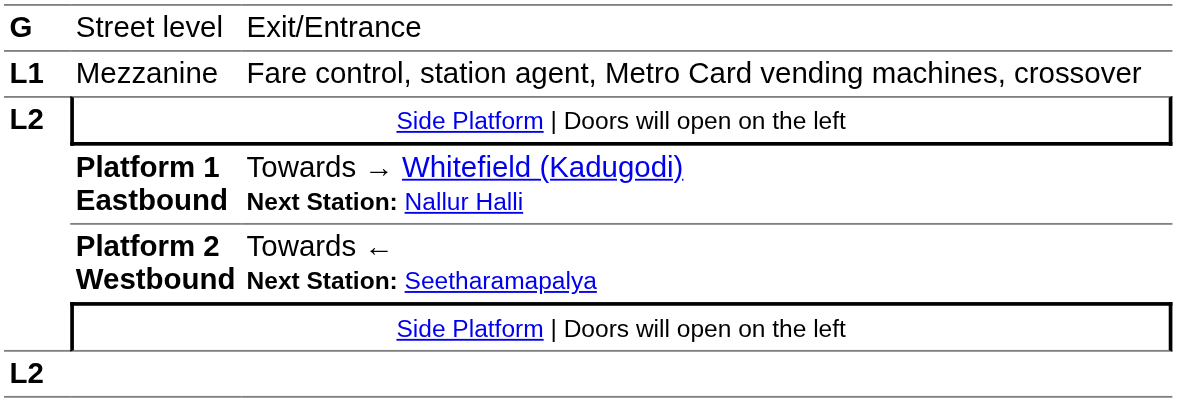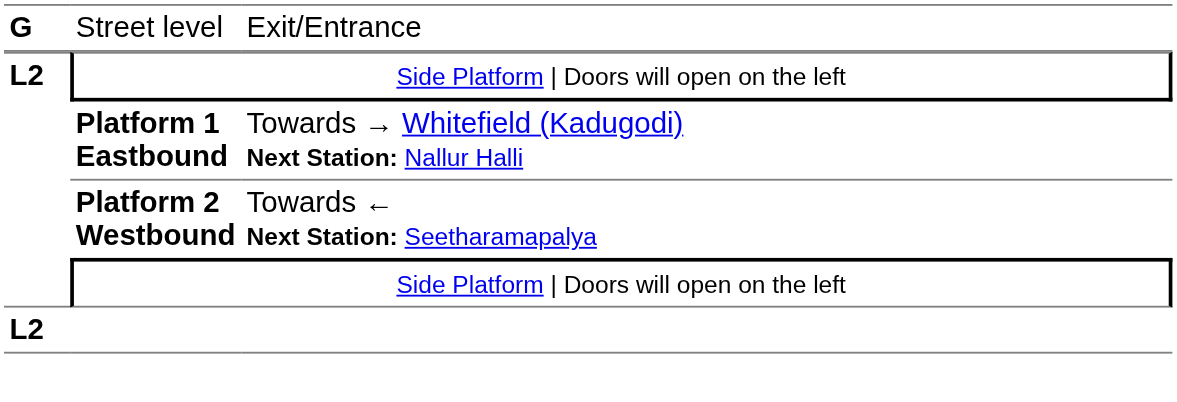 <table table border=0 cellspacing=0 cellpadding=3>
 <tr>
 <td style="border-bottom:solid 1px gray;border-top:solid 1px gray;" width=30 valign=top><strong>G</strong></td>
 <td style="border-top:solid 1px gray;border-bottom:solid 1px gray;" width=85 valign=top>Street level</td>
 <td style="border-top:solid 1px gray;border-bottom:solid 1px gray;" width=500 valign=top>Exit/Entrance</td>
-</tr>
-<tr>
-<td valign=top><strong>L1</strong></td>
-<td valign=top>Mezzanine</td>
-<td valign=top>Fare control, station agent, Metro Card vending machines, crossover<br></td>
 </tr>
 <tr>
 <td style="border-top:solid 1px gray;border-bottom:solid 1px gray;" width=30 rowspan=4 valign=top><strong>L2</strong></td>
 <td style="border-top:solid 1px gray;border-right:solid 2px black;border-left:solid 2px black;border-bottom:solid 2px black;text-align:center;" colspan=2><small><a href='#'>Side Platform</a> | Doors will open on the left </small></td>
 </tr>
 <tr>
 <td style="border-bottom:solid 1px gray;" width=85><span><strong>Platform 1</strong><br><strong>Eastbound</strong></span></td>
 <td style="border-bottom:solid 1px gray;" width=500>Towards → <a href='#'>Whitefield (Kadugodi)</a><br><small><strong>Next Station:</strong> <a href='#'>Nallur Halli</a></small></td>
 </tr>
 <tr>
 <td><span><strong>Platform 2 Westbound</strong></span></td>
 <td>Towards ← <br><small><strong>Next Station:</strong> <a href='#'>Seetharamapalya</a></small></td>
 </tr>
 <tr>
 <td style="border-top:solid 2px black;border-right:solid 2px black;border-left:solid 2px black;border-bottom:solid 1px gray;" colspan=2  align=center><small><a href='#'>Side Platform</a> | Doors will open on the left </small></td>
 </tr>
 <tr>
 <td style="border-bottom:solid 1px gray;" width=30 rowspan=2 valign=top><strong>L2</strong></td>
 <td style="border-bottom:solid 1px gray;" width=85></td>
 <td style="border-bottom:solid 1px gray;" width=500></td>
 </tr>
 <tr>
 </tr>
 </table>
